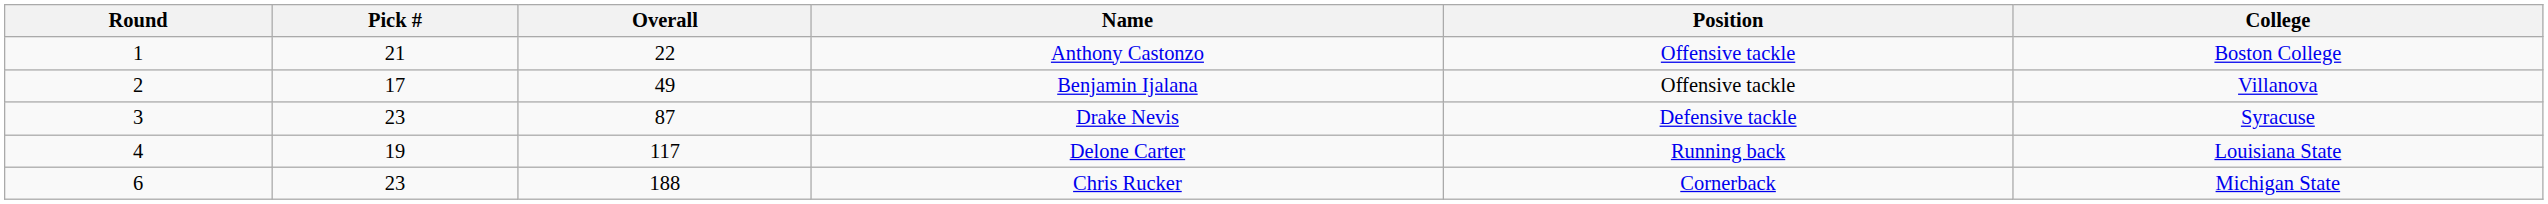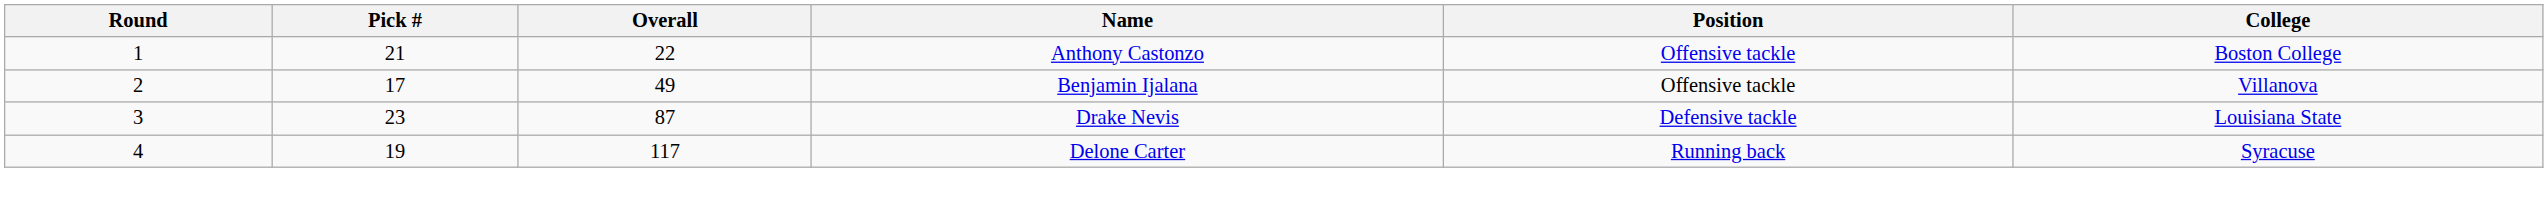 <table class="wikitable sortable sortable" style="width: 100%; text-align:center">
 <tr>
 <th>Round</th>
 <th>Pick #</th>
 <th>Overall</th>
 <th>Name</th>
 <th>Position</th>
 <th>College</th>
 </tr>
 <tr>
 <td>1</td>
 <td>21</td>
 <td>22</td>
 <td><a href='#'>Anthony Castonzo</a></td>
 <td><a href='#'>Offensive tackle</a></td>
 <td><a href='#'>Boston College</a></td>
 </tr>
 <tr>
 <td>2</td>
 <td>17</td>
 <td>49</td>
 <td><a href='#'>Benjamin Ijalana</a></td>
 <td>Offensive tackle</td>
 <td><a href='#'>Villanova</a></td>
 </tr>
 <tr>
 <td>3</td>
 <td>23</td>
 <td>87</td>
 <td><a href='#'>Drake Nevis</a></td>
 <td><a href='#'>Defensive tackle</a></td>
-<td><a href='#'>Syracuse</a></td>
+<td><a href='#'>Louisiana State</a></td>
 </tr>
 <tr>
 <td>4</td>
 <td>19</td>
 <td>117</td>
 <td><a href='#'>Delone Carter</a></td>
 <td><a href='#'>Running back</a></td>
-<td><a href='#'>Louisiana State</a></td>
-</tr>
-<tr>
-<td>6</td>
-<td>23</td>
-<td>188</td>
-<td><a href='#'>Chris Rucker</a></td>
-<td><a href='#'>Cornerback</a></td>
-<td><a href='#'>Michigan State</a></td>
+<td><a href='#'>Syracuse</a></td>
 </tr>
 </table>
